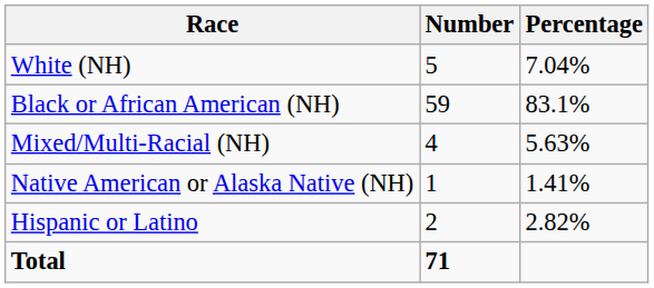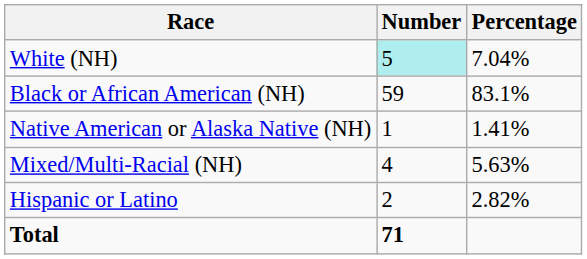 <table class="wikitable">
 <tr>
 <th>Race</th>
 <th>Number</th>
 <th>Percentage</th>
 </tr>
 <tr>
 <td><a href='#'>White</a> (NH)</td>
-<td>5</td>
+<td style="background: paleturquoise;">5</td>
 <td>7.04%</td>
 </tr>
 <tr>
 <td><a href='#'>Black or African American</a> (NH)</td>
 <td>59</td>
 <td>83.1%</td>
 </tr>
 <tr>
+<td><a href='#'>Native American</a> or <a href='#'>Alaska Native</a> (NH)</td>
+<td>1</td>
+<td>1.41%</td>
+</tr>
+<tr>
 <td><a href='#'>Mixed/Multi-Racial</a> (NH)</td>
 <td>4</td>
 <td>5.63%</td>
-</tr>
-<tr>
-<td><a href='#'>Native American</a> or <a href='#'>Alaska Native</a> (NH)</td>
-<td>1</td>
-<td>1.41%</td>
 </tr>
 <tr>
 <td><a href='#'>Hispanic or Latino</a></td>
 <td>2</td>
 <td>2.82%</td>
 </tr>
 <tr>
 <td><strong>Total</strong></td>
 <td><strong>71</strong></td>
 <td></td>
 </tr>
 </table>
